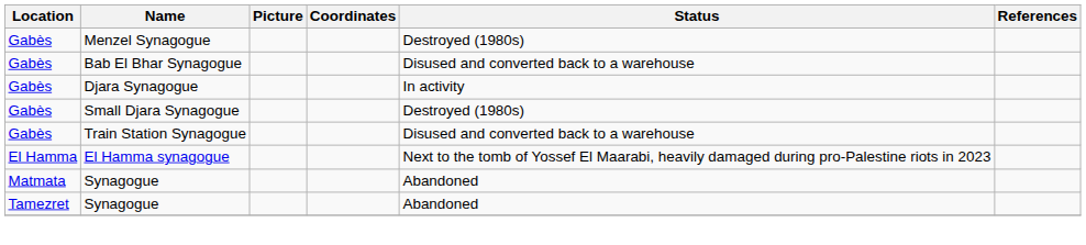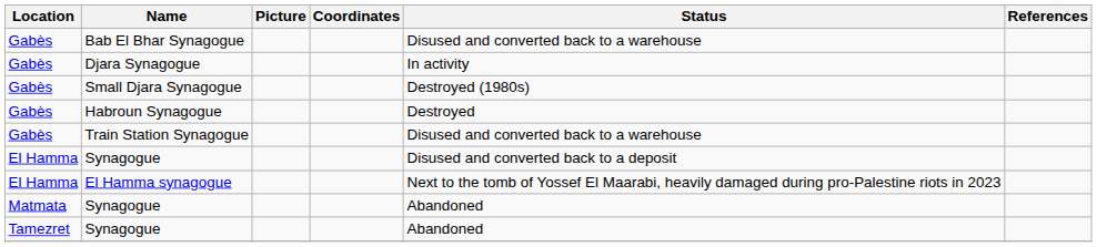 <table class="wikitable sortable">
 <tr>
 <th>Location</th>
 <th>Name</th>
 <th>Picture</th>
 <th>Coordinates</th>
 <th>Status</th>
 <th>References</th>
-</tr>
-<tr>
-<td><a href='#'>Gabès</a></td>
-<td>Menzel Synagogue</td>
-<td align=center></td>
-<td></td>
-<td>Destroyed (1980s)</td>
-<td></td>
 </tr>
 <tr>
 <td><a href='#'>Gabès</a></td>
 <td>Bab El Bhar Synagogue</td>
 <td align=center></td>
 <td></td>
 <td>Disused and converted back to a warehouse</td>
 <td></td>
 </tr>
 <tr>
 <td><a href='#'>Gabès</a></td>
 <td>Djara Synagogue</td>
 <td align=center></td>
 <td></td>
 <td>In activity</td>
 <td></td>
 </tr>
 <tr>
 <td><a href='#'>Gabès</a></td>
 <td>Small Djara Synagogue</td>
 <td align=center></td>
 <td></td>
 <td>Destroyed (1980s)</td>
 <td></td>
 </tr>
 <tr>
 <td><a href='#'>Gabès</a></td>
+<td>Habroun Synagogue</td>
+<td align=center></td>
+<td></td>
+<td>Destroyed</td>
+<td></td>
+</tr>
+<tr>
+<td><a href='#'>Gabès</a></td>
 <td>Train Station Synagogue</td>
 <td align=center></td>
 <td></td>
 <td>Disused and converted back to a warehouse</td>
+<td></td>
+</tr>
+<tr>
+<td><a href='#'>El Hamma</a></td>
+<td>Synagogue</td>
+<td align=center></td>
+<td></td>
+<td>Disused and converted back to a deposit</td>
 <td></td>
 </tr>
 <tr>
 <td><a href='#'>El Hamma</a></td>
 <td><a href='#'>El Hamma synagogue</a></td>
 <td align=center></td>
 <td></td>
 <td>Next to the tomb of Yossef El Maarabi, heavily damaged during pro-Palestine riots in 2023</td>
 <td></td>
 </tr>
 <tr>
 <td><a href='#'>Matmata</a></td>
 <td>Synagogue</td>
 <td align=center></td>
 <td></td>
 <td>Abandoned</td>
 <td></td>
 </tr>
 <tr>
 <td><a href='#'>Tamezret</a></td>
 <td>Synagogue</td>
 <td align=center></td>
 <td></td>
 <td>Abandoned</td>
 <td></td>
 </tr>
 <tr>
 </tr>
 </table>
